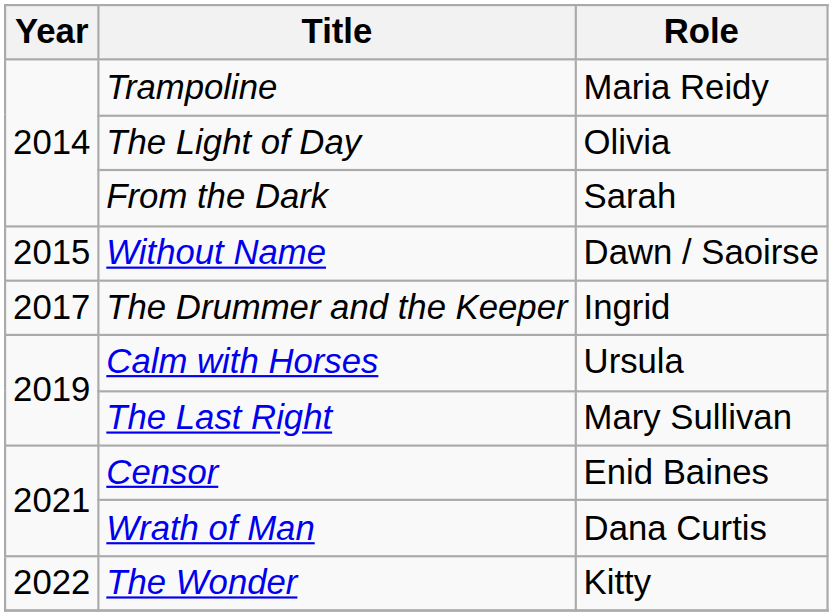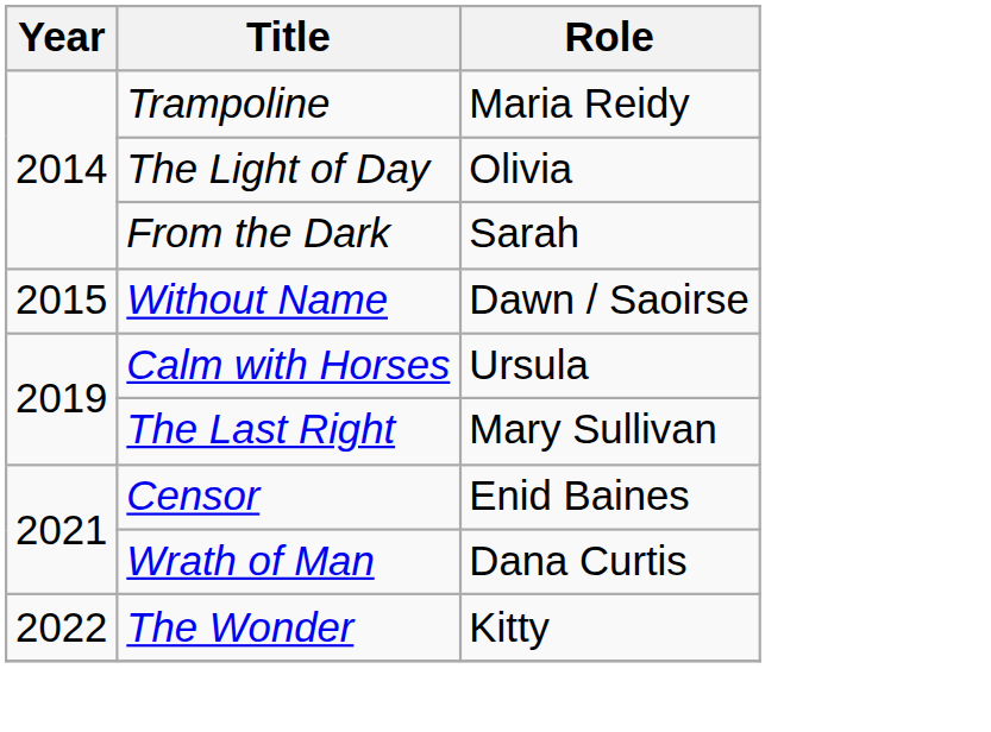 <table class="wikitable">
 <tr>
 <th>Year</th>
 <th>Title</th>
 <th>Role</th>
 </tr>
 <tr>
 <td rowspan="3">2014</td>
 <td><em>Trampoline</em></td>
 <td>Maria Reidy</td>
 </tr>
 <tr>
 <td><em>The Light of Day</em></td>
 <td>Olivia</td>
 </tr>
 <tr>
 <td><em>From the Dark</em></td>
 <td>Sarah</td>
 </tr>
 <tr>
 <td>2015</td>
 <td><a href='#'><em>Without Name</em></a></td>
 <td>Dawn / Saoirse</td>
-</tr>
-<tr>
-<td>2017</td>
-<td><em>The Drummer and the Keeper</em></td>
-<td>Ingrid</td>
 </tr>
 <tr>
 <td rowspan="2">2019</td>
 <td><em><a href='#'>Calm with Horses</a></em></td>
 <td>Ursula</td>
 </tr>
 <tr>
 <td><em><a href='#'>The Last Right</a></em></td>
 <td>Mary Sullivan</td>
 </tr>
 <tr>
 <td rowspan="2">2021</td>
 <td><em><a href='#'>Censor</a></em></td>
 <td>Enid Baines</td>
 </tr>
 <tr>
 <td><em><a href='#'>Wrath of Man</a></em></td>
 <td>Dana Curtis</td>
 </tr>
 <tr>
 <td>2022</td>
 <td><em><a href='#'>The Wonder</a></em></td>
 <td>Kitty</td>
 </tr>
 <tr>
 </tr>
 </table>
